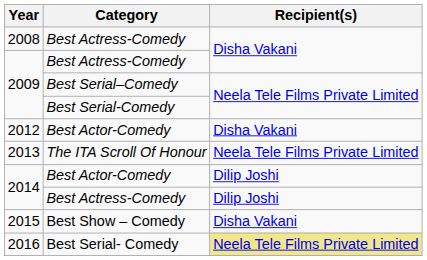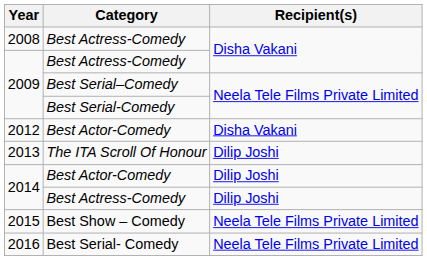 <table class="wikitable">
 <tr>
 <th>Year</th>
 <th>Category</th>
 <th>Recipient(s)</th>
 </tr>
 <tr>
 <td>2008</td>
 <td><em>Best Actress-Comedy</em></td>
 <td rowspan="2"><a href='#'>Disha Vakani</a></td>
 </tr>
 <tr>
 <td rowspan="3">2009</td>
 <td><em>Best Actress-Comedy</em></td>
 </tr>
 <tr>
 <td><em>Best Serial–Comedy</em></td>
 <td rowspan="2"><a href='#'>Neela Tele Films Private Limited</a></td>
 </tr>
 <tr>
 <td><em>Best Serial-Comedy</em></td>
 </tr>
 <tr>
 <td>2012</td>
 <td><em>Best Actor-Comedy</em></td>
 <td><a href='#'>Disha Vakani</a></td>
 </tr>
 <tr>
 <td>2013</td>
 <td><em>The ITA Scroll Of Honour</em></td>
-<td><a href='#'>Neela Tele Films Private Limited</a></td>
+<td><a href='#'>Dilip Joshi</a></td>
 </tr>
 <tr>
 <td rowspan="2">2014</td>
 <td><em>Best Actor-Comedy</em></td>
 <td><a href='#'>Dilip Joshi</a></td>
 </tr>
 <tr>
 <td><em>Best Actress-Comedy</em></td>
 <td><a href='#'>Dilip Joshi</a></td>
 </tr>
 <tr>
 <td>2015</td>
 <td>Best Show – Comedy</td>
-<td><a href='#'>Disha Vakani</a></td>
+<td><a href='#'>Neela Tele Films Private Limited</a></td>
 </tr>
 <tr>
 <td>2016</td>
 <td>Best Serial- Comedy</td>
-<td style="background: khaki;"><a href='#'>Neela Tele Films Private Limited</a></td>
+<td><a href='#'>Neela Tele Films Private Limited</a></td>
 </tr>
 </table>
